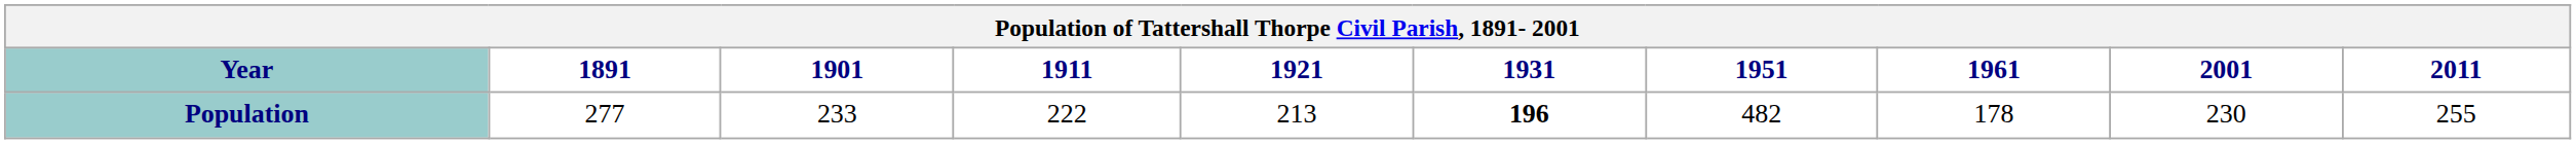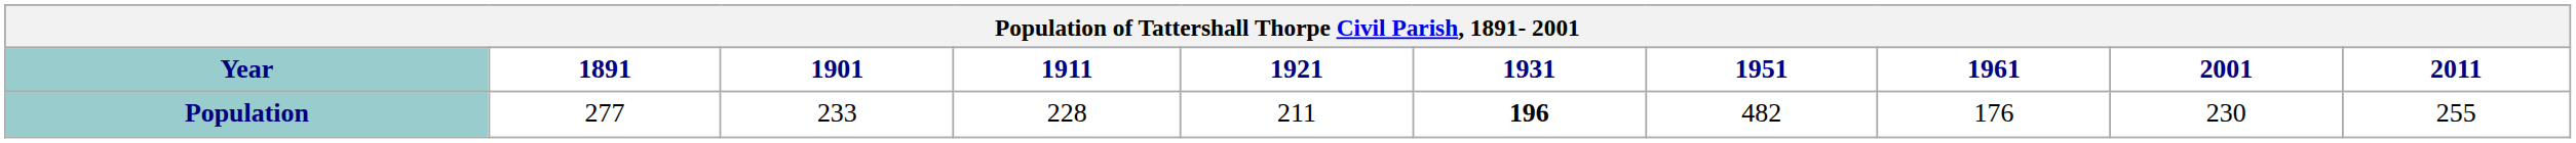 <table class="wikitable" style="font-size:90%; width:70%; border:0; text-align:center; line-height:120%;">
 <tr>
 <th colspan="12" style="text-align:center;font-size:90%;">Population of Tattershall Thorpe <a href='#'>Civil Parish</a>, 1891- 2001</th>
 </tr>
 <tr>
 <th style="background:#9cc; color:navy; height:17px;">Year</th>
 <th style="background:#fff; color:navy;">1891</th>
 <th style="background:#fff; color:navy;">1901</th>
 <th style="background:#fff; color:navy;">1911</th>
 <th style="background:#fff; color:navy;">1921</th>
 <th style="background:#fff; color:navy;">1931</th>
 <th style="background:#fff; color:navy;">1951</th>
 <th style="background:#fff; color:navy;">1961</th>
 <th style="background:#fff; color:navy;">2001</th>
 <th style="background:#fff; color:navy;">2011</th>
 </tr>
 <tr style="text-align:center;">
 <th style="background:#9cc; color:navy; height:17px;">Population</th>
 <td style="background:#fff; color:black;">277</td>
 <td style="background:#fff; color:black;">233</td>
-<td style="background:#fff; color:black;">222</td>
-<td style="background:#fff; color:black;">213</td>
+<td style="background:#fff; color:black;">228</td>
+<td style="background:#fff; color:black;">211</td>
 <td style="background:#fff; color:black;"><strong>196</strong></td>
 <td style="background:#fff; color:black;">482</td>
-<td style="background:#fff; color:black;">178</td>
+<td style="background:#fff; color:black;">176</td>
 <td style="background:#fff; color:black;">230</td>
 <td style="background:#fff; color:blsck;">255</td>
 </tr>
 </table>
